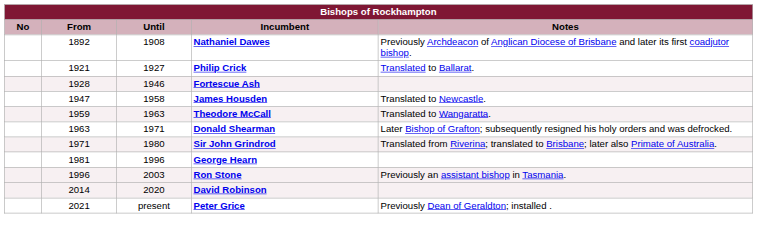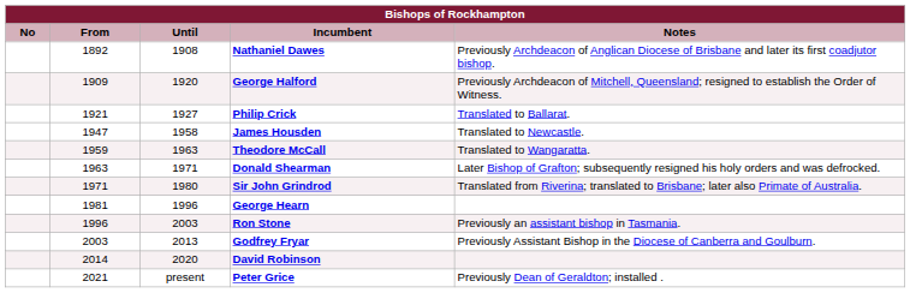 <table class="wikitable">
 <tr>
 <th colspan="5" style="background-color: #7F1734; color: white;">Bishops of Rockhampton</th>
 </tr>
 <tr>
 <th style="background-color: #D4B1BB; width: 5%;">No</th>
 <th style="background-color: #D4B1BB; width: 10%;">From</th>
 <th style="background-color: #D4B1BB; width: 10%;">Until</th>
 <th style="background-color: #D4B1BB; width: 25%;">Incumbent</th>
 <th style="background-color: #D4B1BB; width: 50%;">Notes</th>
 </tr>
 <tr valign="top" style="background-color: white;">
 <td style="text-align: center;"></td>
 <td style="text-align: center;">1892</td>
 <td style="text-align: center;">1908</td>
 <td><strong><a href='#'>Nathaniel Dawes</a></strong></td>
 <td>Previously <a href='#'>Archdeacon</a> of <a href='#'>Anglican Diocese of Brisbane</a> and later its first <a href='#'>coadjutor bishop</a>.</td>
 </tr>
+<tr valign="top" style="background-color: #F7F0F2;">
+<td style="text-align: center;"></td>
+<td style="text-align: center;">1909</td>
+<td style="text-align: center;">1920</td>
+<td><strong><a href='#'>George Halford</a></strong></td>
+<td>Previously Archdeacon of <a href='#'>Mitchell, Queensland</a>; resigned to establish the Order of Witness.</td>
+</tr>
 <tr valign="top" style="background-color: white;">
 <td style="text-align: center;"></td>
 <td style="text-align: center;">1921</td>
 <td style="text-align: center;">1927</td>
 <td><strong><a href='#'>Philip Crick</a></strong></td>
 <td><a href='#'>Translated</a> to <a href='#'>Ballarat</a>.</td>
-</tr>
-<tr valign="top" style="background-color: #F7F0F2;">
-<td style="text-align: center;"></td>
-<td style="text-align: center;">1928</td>
-<td style="text-align: center;">1946</td>
-<td><strong><a href='#'>Fortescue Ash</a></strong></td>
-<td></td>
 </tr>
 <tr valign="top" style="background-color: white;">
 <td style="text-align: center;"></td>
 <td style="text-align: center;">1947</td>
 <td style="text-align: center;">1958</td>
 <td><strong><a href='#'>James Housden</a></strong></td>
 <td>Translated to <a href='#'>Newcastle</a>.</td>
 </tr>
 <tr valign="top" style="background-color: #F7F0F2;">
 <td style="text-align: center;"></td>
 <td style="text-align: center;">1959</td>
 <td style="text-align: center;">1963</td>
 <td><strong><a href='#'>Theodore McCall</a></strong></td>
 <td>Translated to <a href='#'>Wangaratta</a>.</td>
 </tr>
 <tr valign="top" style="background-color: white;">
 <td style="text-align: center;"></td>
 <td style="text-align: center;">1963</td>
 <td style="text-align: center;">1971</td>
 <td><strong><a href='#'>Donald Shearman</a></strong></td>
 <td>Later <a href='#'>Bishop of Grafton</a>; subsequently resigned his holy orders and was defrocked.</td>
 </tr>
 <tr valign="top" style="background-color: #F7F0F2;">
 <td style="text-align: center;"></td>
 <td style="text-align: center;">1971</td>
 <td style="text-align: center;">1980</td>
 <td><strong><a href='#'>Sir John Grindrod</a></strong> </td>
 <td>Translated from <a href='#'>Riverina</a>; translated to <a href='#'>Brisbane</a>; later also <a href='#'>Primate of Australia</a>.</td>
 </tr>
 <tr valign="top" style="background-color: white;">
 <td style="text-align: center;"></td>
 <td style="text-align: center;">1981</td>
 <td style="text-align: center;">1996</td>
 <td><strong><a href='#'>George Hearn</a></strong></td>
 <td></td>
 </tr>
 <tr valign="top" style="background-color: #F7F0F2;">
 <td style="text-align: center;"></td>
 <td style="text-align: center;">1996</td>
 <td style="text-align: center;">2003</td>
 <td><strong><a href='#'>Ron Stone</a></strong> </td>
 <td>Previously an <a href='#'>assistant bishop</a> in <a href='#'>Tasmania</a>.</td>
 </tr>
+<tr valign="top" style="background-color: white;">
+<td style="text-align: center;"></td>
+<td style="text-align: center;">2003</td>
+<td style="text-align: center;">2013</td>
+<td><strong><a href='#'>Godfrey Fryar</a></strong></td>
+<td>Previously Assistant Bishop in the <a href='#'>Diocese of Canberra and Goulburn</a>.</td>
+</tr>
 <tr valign="top" style="background-color: #F7F0F2;">
 <td style="text-align: center;"></td>
 <td style="text-align: center;">2014</td>
 <td style="text-align: center;">2020</td>
 <td><strong><a href='#'>David Robinson</a></strong></td>
 <td></td>
 </tr>
 <tr valign="top" style="background-color: white;">
 <td style="text-align: center;"></td>
 <td style="text-align: center;">2021</td>
 <td style="text-align: center;">present</td>
 <td><strong><a href='#'>Peter Grice</a></strong></td>
 <td>Previously <a href='#'>Dean of Geraldton</a>; installed .</td>
 </tr>
 </table>
